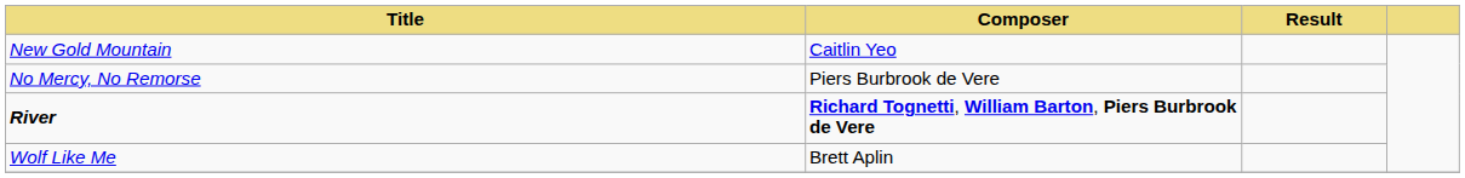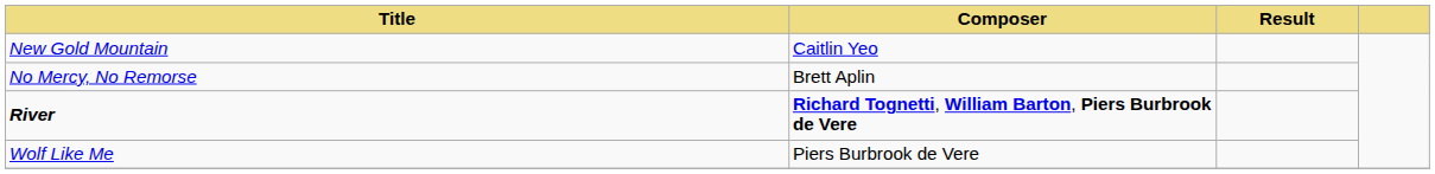 <table class="wikitable" width=100%>
 <tr>
 <th style="width:55%;background:#EEDD82;">Title</th>
 <th style="width:30%;background:#EEDD82;">Composer</th>
 <th style="width:10%;background:#EEDD82;">Result</th>
 <th style="width:5%;background:#EEDD82;"></th>
 </tr>
 <tr>
 <td><em><a href='#'>New Gold Mountain</a></em></td>
 <td><a href='#'>Caitlin Yeo</a></td>
 <td></td>
 <td rowspan="4"><br></td>
 </tr>
 <tr>
 <td><em><a href='#'>No Mercy, No Remorse</a></em></td>
-<td>Piers Burbrook de Vere</td>
+<td>Brett Aplin</td>
 <td></td>
 </tr>
 <tr>
 <td><strong><em>River</em></strong></td>
 <td><strong><a href='#'>Richard Tognetti</a></strong>, <strong><a href='#'>William Barton</a></strong>, <strong>Piers Burbrook de Vere</strong></td>
 <td></td>
 </tr>
 <tr>
 <td><em><a href='#'>Wolf Like Me</a></em></td>
-<td>Brett Aplin</td>
+<td>Piers Burbrook de Vere</td>
 <td></td>
 </tr>
 <tr>
 </tr>
 </table>
